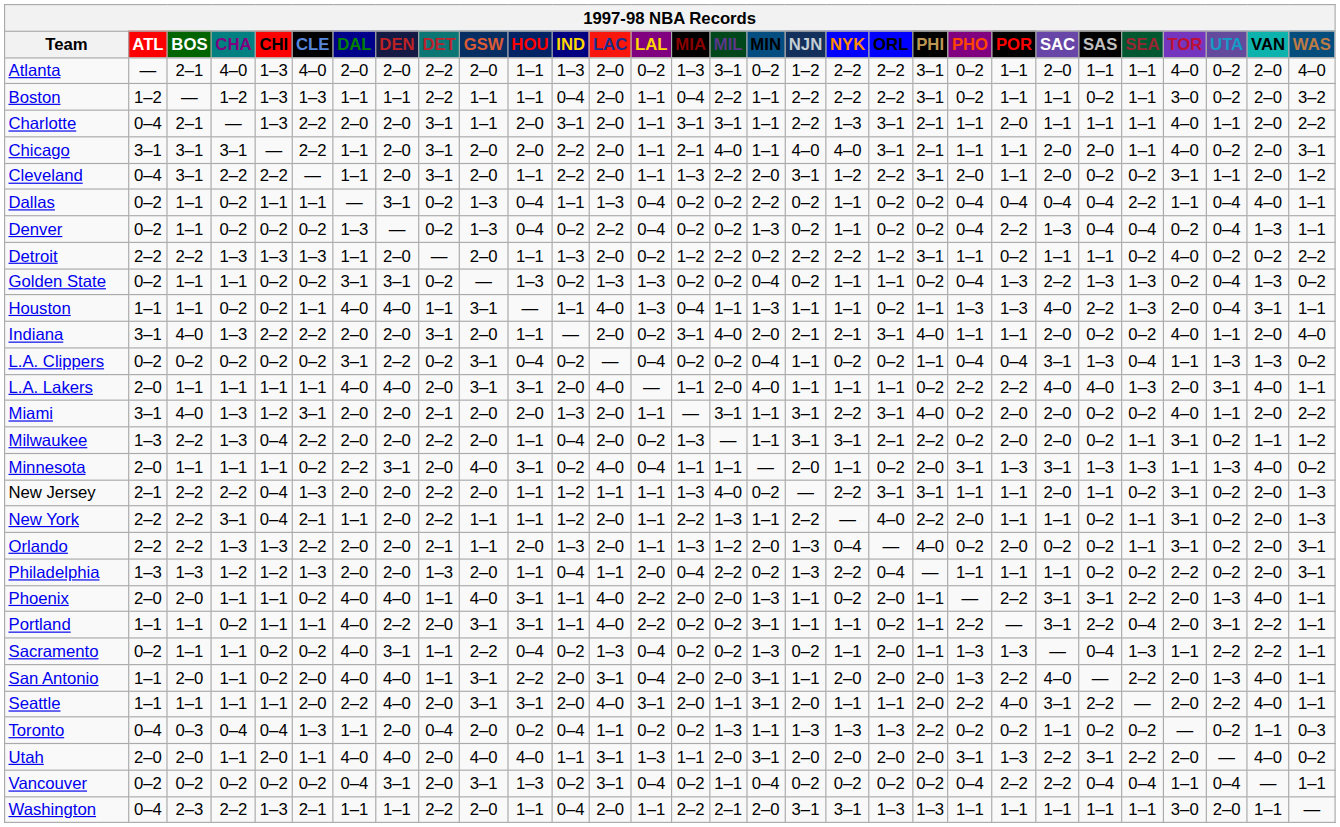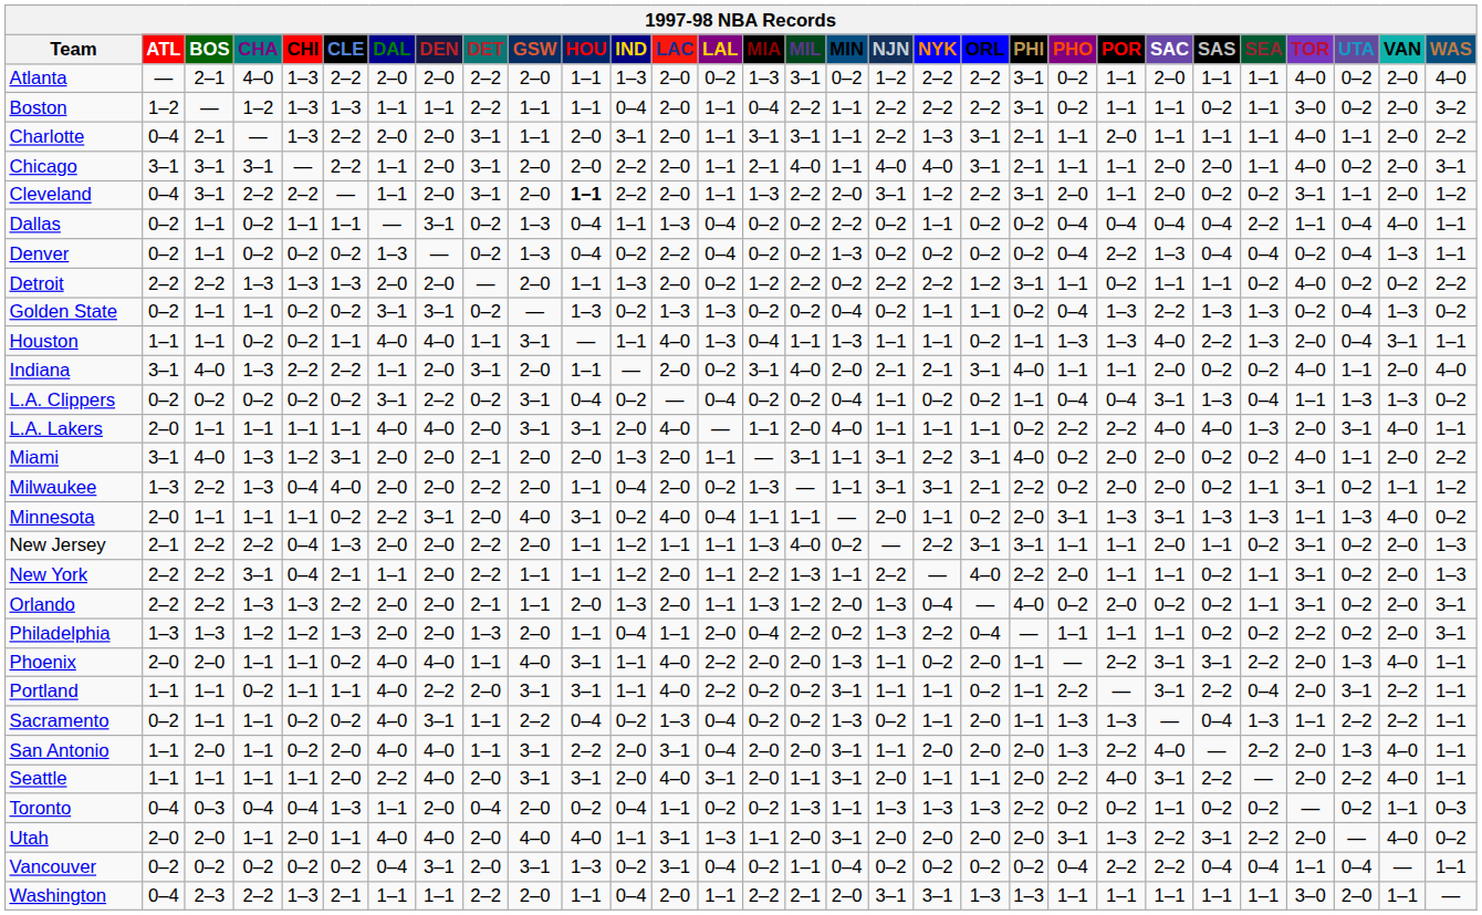 <table class="wikitable" style="font-size:90%; text-align:center;">
 <tr>
 <th colspan=30>1997-98 NBA Records</th>
 </tr>
 <tr>
 <th width=100>Team</th>
 <th style="background:#FF0000;color:#FFFFFF;width=35">ATL</th>
 <th style="background:#006400;color:#FFFFFF;width=35">BOS</th>
 <th style="background:#008080;color:#800080;width=35">CHA</th>
 <th style="background:#FF0000;color:#000000;width=35">CHI</th>
 <th style="background:#000000;color:#5787DC;width=35">CLE</th>
 <th style="background:#00008B;color:#008000;width=35">DAL</th>
 <th style="background:#141A44;color:#BC2224;width=35">DEN</th>
 <th style="background:#0C7674;color:#BB222C;width=35">DET</th>
 <th style="background:#072E63;color:#DC5A34;width=35">GSW</th>
 <th style="background:#002366;color:#FF0000;width=35">HOU</th>
 <th style="background:#000080;color:#FFD700;width=35">IND</th>
 <th style="background:#F9160D;color:#1A2E8B;width=35">LAC</th>
 <th style="background:#800080;color:#FFD700;width=35">LAL</th>
 <th style="background:#000000;color:#8B0000;width=35">MIA</th>
 <th style="background:#00471B;color:#5C378A;width=35">MIL</th>
 <th style="background:#044D80;color:#000000;width=35">MIN</th>
 <th style="background:#12305B;color:#C4CED4;width=35">NJN</th>
 <th style="background:#0000FF;color:#FF8C00;width=35">NYK</th>
 <th style="background:#0000FF;color:#000000;width=35">ORL</th>
 <th style="background:#000000;color:#BB9754;width=35">PHI</th>
 <th style="background:#800080;color:#FF4500;width=35">PHO</th>
 <th style="background:#000000;color:#FF0000;width=35">POR</th>
 <th style="background:#6846A8;color:#FFFFFF;width=35">SAC</th>
 <th style="background:#000000;color:#C0C0C0;width=35">SAS</th>
 <th style="background:#005831;color:#992634;width=35">SEA</th>
 <th style="background:#7436BF;color:#BE0F34;width=35">TOR</th>
 <th style="background:#644A9C;color:#149BC7;width=35">UTA</th>
 <th style="background:#0CB2AC;color:#000000;width=35">VAN</th>
 <th style="background:#044D7D;color:#BC7A44;width=35">WAS</th>
 </tr>
 <tr>
 <td style="text-align:left;"><a href='#'>Atlanta</a></td>
 <td>—</td>
 <td>2–1</td>
 <td>4–0</td>
 <td>1–3</td>
-<td>4–0</td>
+<td>2–2</td>
 <td>2–0</td>
 <td>2–0</td>
 <td>2–2</td>
 <td>2–0</td>
 <td>1–1</td>
 <td>1–3</td>
 <td>2–0</td>
 <td>0–2</td>
 <td>1–3</td>
 <td>3–1</td>
 <td>0–2</td>
 <td>1–2</td>
 <td>2–2</td>
 <td>2–2</td>
 <td>3–1</td>
 <td>0–2</td>
 <td>1–1</td>
 <td>2–0</td>
 <td>1–1</td>
 <td>1–1</td>
 <td>4–0</td>
 <td>0–2</td>
 <td>2–0</td>
 <td>4–0</td>
 </tr>
 <tr>
 <td style="text-align:left;"><a href='#'>Boston</a></td>
 <td>1–2</td>
 <td>—</td>
 <td>1–2</td>
 <td>1–3</td>
 <td>1–3</td>
 <td>1–1</td>
 <td>1–1</td>
 <td>2–2</td>
 <td>1–1</td>
 <td>1–1</td>
 <td>0–4</td>
 <td>2–0</td>
 <td>1–1</td>
 <td>0–4</td>
 <td>2–2</td>
 <td>1–1</td>
 <td>2–2</td>
 <td>2–2</td>
 <td>2–2</td>
 <td>3–1</td>
 <td>0–2</td>
 <td>1–1</td>
 <td>1–1</td>
 <td>0–2</td>
 <td>1–1</td>
 <td>3–0</td>
 <td>0–2</td>
 <td>2–0</td>
 <td>3–2</td>
 </tr>
 <tr>
 <td style="text-align:left;"><a href='#'>Charlotte</a></td>
 <td>0–4</td>
 <td>2–1</td>
 <td>—</td>
 <td>1–3</td>
 <td>2–2</td>
 <td>2–0</td>
 <td>2–0</td>
 <td>3–1</td>
 <td>1–1</td>
 <td>2–0</td>
 <td>3–1</td>
 <td>2–0</td>
 <td>1–1</td>
 <td>3–1</td>
 <td>3–1</td>
 <td>1–1</td>
 <td>2–2</td>
 <td>1–3</td>
 <td>3–1</td>
 <td>2–1</td>
 <td>1–1</td>
 <td>2–0</td>
 <td>1–1</td>
 <td>1–1</td>
 <td>1–1</td>
 <td>4–0</td>
 <td>1–1</td>
 <td>2–0</td>
 <td>2–2</td>
 </tr>
 <tr>
 <td style="text-align:left;"><a href='#'>Chicago</a></td>
 <td>3–1</td>
 <td>3–1</td>
 <td>3–1</td>
 <td>—</td>
 <td>2–2</td>
 <td>1–1</td>
 <td>2–0</td>
 <td>3–1</td>
 <td>2–0</td>
 <td>2–0</td>
 <td>2–2</td>
 <td>2–0</td>
 <td>1–1</td>
 <td>2–1</td>
 <td>4–0</td>
 <td>1–1</td>
 <td>4–0</td>
 <td>4–0</td>
 <td>3–1</td>
 <td>2–1</td>
 <td>1–1</td>
 <td>1–1</td>
 <td>2–0</td>
 <td>2–0</td>
 <td>1–1</td>
 <td>4–0</td>
 <td>0–2</td>
 <td>2–0</td>
 <td>3–1</td>
 </tr>
 <tr>
 <td style="text-align:left;"><a href='#'>Cleveland</a></td>
 <td>0–4</td>
 <td>3–1</td>
 <td>2–2</td>
 <td>2–2</td>
 <td>—</td>
 <td>1–1</td>
 <td>2–0</td>
 <td>3–1</td>
 <td>2–0</td>
-<td>1–1</td>
+<td><strong>1–1</strong></td>
 <td>2–2</td>
 <td>2–0</td>
 <td>1–1</td>
 <td>1–3</td>
 <td>2–2</td>
 <td>2–0</td>
 <td>3–1</td>
 <td>1–2</td>
 <td>2–2</td>
 <td>3–1</td>
 <td>2–0</td>
 <td>1–1</td>
 <td>2–0</td>
 <td>0–2</td>
 <td>0–2</td>
 <td>3–1</td>
 <td>1–1</td>
 <td>2–0</td>
 <td>1–2</td>
 </tr>
 <tr>
 <td style="text-align:left;"><a href='#'>Dallas</a></td>
 <td>0–2</td>
 <td>1–1</td>
 <td>0–2</td>
 <td>1–1</td>
 <td>1–1</td>
 <td>—</td>
 <td>3–1</td>
 <td>0–2</td>
 <td>1–3</td>
 <td>0–4</td>
 <td>1–1</td>
 <td>1–3</td>
 <td>0–4</td>
 <td>0–2</td>
 <td>0–2</td>
 <td>2–2</td>
 <td>0–2</td>
 <td>1–1</td>
 <td>0–2</td>
 <td>0–2</td>
 <td>0–4</td>
 <td>0–4</td>
 <td>0–4</td>
 <td>0–4</td>
 <td>2–2</td>
 <td>1–1</td>
 <td>0–4</td>
 <td>4–0</td>
 <td>1–1</td>
 </tr>
 <tr>
 <td style="text-align:left;"><a href='#'>Denver</a></td>
 <td>0–2</td>
 <td>1–1</td>
 <td>0–2</td>
 <td>0–2</td>
 <td>0–2</td>
 <td>1–3</td>
 <td>—</td>
 <td>0–2</td>
 <td>1–3</td>
 <td>0–4</td>
 <td>0–2</td>
 <td>2–2</td>
 <td>0–4</td>
 <td>0–2</td>
 <td>0–2</td>
 <td>1–3</td>
 <td>0–2</td>
-<td>1–1</td>
+<td>0–2</td>
 <td>0–2</td>
 <td>0–2</td>
 <td>0–4</td>
 <td>2–2</td>
 <td>1–3</td>
 <td>0–4</td>
 <td>0–4</td>
 <td>0–2</td>
 <td>0–4</td>
 <td>1–3</td>
 <td>1–1</td>
 </tr>
 <tr>
 <td style="text-align:left;"><a href='#'>Detroit</a></td>
 <td>2–2</td>
 <td>2–2</td>
 <td>1–3</td>
 <td>1–3</td>
 <td>1–3</td>
-<td>1–1</td>
+<td>2–0</td>
 <td>2–0</td>
 <td>—</td>
 <td>2–0</td>
 <td>1–1</td>
 <td>1–3</td>
 <td>2–0</td>
 <td>0–2</td>
 <td>1–2</td>
 <td>2–2</td>
 <td>0–2</td>
 <td>2–2</td>
 <td>2–2</td>
 <td>1–2</td>
 <td>3–1</td>
 <td>1–1</td>
 <td>0–2</td>
 <td>1–1</td>
 <td>1–1</td>
 <td>0–2</td>
 <td>4–0</td>
 <td>0–2</td>
 <td>0–2</td>
 <td>2–2</td>
 </tr>
 <tr>
 <td style="text-align:left;"><a href='#'>Golden State</a></td>
 <td>0–2</td>
 <td>1–1</td>
 <td>1–1</td>
 <td>0–2</td>
 <td>0–2</td>
 <td>3–1</td>
 <td>3–1</td>
 <td>0–2</td>
 <td>—</td>
 <td>1–3</td>
 <td>0–2</td>
 <td>1–3</td>
 <td>1–3</td>
 <td>0–2</td>
 <td>0–2</td>
 <td>0–4</td>
 <td>0–2</td>
 <td>1–1</td>
 <td>1–1</td>
 <td>0–2</td>
 <td>0–4</td>
 <td>1–3</td>
 <td>2–2</td>
 <td>1–3</td>
 <td>1–3</td>
 <td>0–2</td>
 <td>0–4</td>
 <td>1–3</td>
 <td>0–2</td>
 </tr>
 <tr>
 <td style="text-align:left;"><a href='#'>Houston</a></td>
 <td>1–1</td>
 <td>1–1</td>
 <td>0–2</td>
 <td>0–2</td>
 <td>1–1</td>
 <td>4–0</td>
 <td>4–0</td>
 <td>1–1</td>
 <td>3–1</td>
 <td>—</td>
 <td>1–1</td>
 <td>4–0</td>
 <td>1–3</td>
 <td>0–4</td>
 <td>1–1</td>
 <td>1–3</td>
 <td>1–1</td>
 <td>1–1</td>
 <td>0–2</td>
 <td>1–1</td>
 <td>1–3</td>
 <td>1–3</td>
 <td>4–0</td>
 <td>2–2</td>
 <td>1–3</td>
 <td>2–0</td>
 <td>0–4</td>
 <td>3–1</td>
 <td>1–1</td>
 </tr>
 <tr>
 <td style="text-align:left;"><a href='#'>Indiana</a></td>
 <td>3–1</td>
 <td>4–0</td>
 <td>1–3</td>
 <td>2–2</td>
 <td>2–2</td>
-<td>2–0</td>
+<td>1–1</td>
 <td>2–0</td>
 <td>3–1</td>
 <td>2–0</td>
 <td>1–1</td>
 <td>—</td>
 <td>2–0</td>
 <td>0–2</td>
 <td>3–1</td>
 <td>4–0</td>
 <td>2–0</td>
 <td>2–1</td>
 <td>2–1</td>
 <td>3–1</td>
 <td>4–0</td>
 <td>1–1</td>
 <td>1–1</td>
 <td>2–0</td>
 <td>0–2</td>
 <td>0–2</td>
 <td>4–0</td>
 <td>1–1</td>
 <td>2–0</td>
 <td>4–0</td>
 </tr>
 <tr>
 <td style="text-align:left;"><a href='#'>L.A. Clippers</a></td>
 <td>0–2</td>
 <td>0–2</td>
 <td>0–2</td>
 <td>0–2</td>
 <td>0–2</td>
 <td>3–1</td>
 <td>2–2</td>
 <td>0–2</td>
 <td>3–1</td>
 <td>0–4</td>
 <td>0–2</td>
 <td>—</td>
 <td>0–4</td>
 <td>0–2</td>
 <td>0–2</td>
 <td>0–4</td>
 <td>1–1</td>
 <td>0–2</td>
 <td>0–2</td>
 <td>1–1</td>
 <td>0–4</td>
 <td>0–4</td>
 <td>3–1</td>
 <td>1–3</td>
 <td>0–4</td>
 <td>1–1</td>
 <td>1–3</td>
 <td>1–3</td>
 <td>0–2</td>
 </tr>
 <tr>
 <td style="text-align:left;"><a href='#'>L.A. Lakers</a></td>
 <td>2–0</td>
 <td>1–1</td>
 <td>1–1</td>
 <td>1–1</td>
 <td>1–1</td>
 <td>4–0</td>
 <td>4–0</td>
 <td>2–0</td>
 <td>3–1</td>
 <td>3–1</td>
 <td>2–0</td>
 <td>4–0</td>
 <td>—</td>
 <td>1–1</td>
 <td>2–0</td>
 <td>4–0</td>
 <td>1–1</td>
 <td>1–1</td>
 <td>1–1</td>
 <td>0–2</td>
 <td>2–2</td>
 <td>2–2</td>
 <td>4–0</td>
 <td>4–0</td>
 <td>1–3</td>
 <td>2–0</td>
 <td>3–1</td>
 <td>4–0</td>
 <td>1–1</td>
 </tr>
 <tr>
 <td style="text-align:left;"><a href='#'>Miami</a></td>
 <td>3–1</td>
 <td>4–0</td>
 <td>1–3</td>
 <td>1–2</td>
 <td>3–1</td>
 <td>2–0</td>
 <td>2–0</td>
 <td>2–1</td>
 <td>2–0</td>
 <td>2–0</td>
 <td>1–3</td>
 <td>2–0</td>
 <td>1–1</td>
 <td>—</td>
 <td>3–1</td>
 <td>1–1</td>
 <td>3–1</td>
 <td>2–2</td>
 <td>3–1</td>
 <td>4–0</td>
 <td>0–2</td>
 <td>2–0</td>
 <td>2–0</td>
 <td>0–2</td>
 <td>0–2</td>
 <td>4–0</td>
 <td>1–1</td>
 <td>2–0</td>
 <td>2–2</td>
 </tr>
 <tr>
 <td style="text-align:left;"><a href='#'>Milwaukee</a></td>
 <td>1–3</td>
 <td>2–2</td>
 <td>1–3</td>
 <td>0–4</td>
-<td>2–2</td>
+<td>4–0</td>
 <td>2–0</td>
 <td>2–0</td>
 <td>2–2</td>
 <td>2–0</td>
 <td>1–1</td>
 <td>0–4</td>
 <td>2–0</td>
 <td>0–2</td>
 <td>1–3</td>
 <td>—</td>
 <td>1–1</td>
 <td>3–1</td>
 <td>3–1</td>
 <td>2–1</td>
 <td>2–2</td>
 <td>0–2</td>
 <td>2–0</td>
 <td>2–0</td>
 <td>0–2</td>
 <td>1–1</td>
 <td>3–1</td>
 <td>0–2</td>
 <td>1–1</td>
 <td>1–2</td>
 </tr>
 <tr>
 <td style="text-align:left;"><a href='#'>Minnesota</a></td>
 <td>2–0</td>
 <td>1–1</td>
 <td>1–1</td>
 <td>1–1</td>
 <td>0–2</td>
 <td>2–2</td>
 <td>3–1</td>
 <td>2–0</td>
 <td>4–0</td>
 <td>3–1</td>
 <td>0–2</td>
 <td>4–0</td>
 <td>0–4</td>
 <td>1–1</td>
 <td>1–1</td>
 <td>—</td>
 <td>2–0</td>
 <td>1–1</td>
 <td>0–2</td>
 <td>2–0</td>
 <td>3–1</td>
 <td>1–3</td>
 <td>3–1</td>
 <td>1–3</td>
 <td>1–3</td>
 <td>1–1</td>
 <td>1–3</td>
 <td>4–0</td>
 <td>0–2</td>
 </tr>
 <tr>
 <td style="text-align:left;">New Jersey</td>
 <td>2–1</td>
 <td>2–2</td>
 <td>2–2</td>
 <td>0–4</td>
 <td>1–3</td>
 <td>2–0</td>
 <td>2–0</td>
 <td>2–2</td>
 <td>2–0</td>
 <td>1–1</td>
 <td>1–2</td>
 <td>1–1</td>
 <td>1–1</td>
 <td>1–3</td>
 <td>4–0</td>
 <td>0–2</td>
 <td>—</td>
 <td>2–2</td>
 <td>3–1</td>
 <td>3–1</td>
 <td>1–1</td>
 <td>1–1</td>
 <td>2–0</td>
 <td>1–1</td>
 <td>0–2</td>
 <td>3–1</td>
 <td>0–2</td>
 <td>2–0</td>
 <td>1–3</td>
 </tr>
 <tr>
 <td style="text-align:left;"><a href='#'>New York</a></td>
 <td>2–2</td>
 <td>2–2</td>
 <td>3–1</td>
 <td>0–4</td>
 <td>2–1</td>
 <td>1–1</td>
 <td>2–0</td>
 <td>2–2</td>
 <td>1–1</td>
 <td>1–1</td>
 <td>1–2</td>
 <td>2–0</td>
 <td>1–1</td>
 <td>2–2</td>
 <td>1–3</td>
 <td>1–1</td>
 <td>2–2</td>
 <td>—</td>
 <td>4–0</td>
 <td>2–2</td>
 <td>2–0</td>
 <td>1–1</td>
 <td>1–1</td>
 <td>0–2</td>
 <td>1–1</td>
 <td>3–1</td>
 <td>0–2</td>
 <td>2–0</td>
 <td>1–3</td>
 </tr>
 <tr>
 <td style="text-align:left;"><a href='#'>Orlando</a></td>
 <td>2–2</td>
 <td>2–2</td>
 <td>1–3</td>
 <td>1–3</td>
 <td>2–2</td>
 <td>2–0</td>
 <td>2–0</td>
 <td>2–1</td>
 <td>1–1</td>
 <td>2–0</td>
 <td>1–3</td>
 <td>2–0</td>
 <td>1–1</td>
 <td>1–3</td>
 <td>1–2</td>
 <td>2–0</td>
 <td>1–3</td>
 <td>0–4</td>
 <td>—</td>
 <td>4–0</td>
 <td>0–2</td>
 <td>2–0</td>
 <td>0–2</td>
 <td>0–2</td>
 <td>1–1</td>
 <td>3–1</td>
 <td>0–2</td>
 <td>2–0</td>
 <td>3–1</td>
 </tr>
 <tr>
 <td style="text-align:left;"><a href='#'>Philadelphia</a></td>
 <td>1–3</td>
 <td>1–3</td>
 <td>1–2</td>
 <td>1–2</td>
 <td>1–3</td>
 <td>2–0</td>
 <td>2–0</td>
 <td>1–3</td>
 <td>2–0</td>
 <td>1–1</td>
 <td>0–4</td>
 <td>1–1</td>
 <td>2–0</td>
 <td>0–4</td>
 <td>2–2</td>
 <td>0–2</td>
 <td>1–3</td>
 <td>2–2</td>
 <td>0–4</td>
 <td>—</td>
 <td>1–1</td>
 <td>1–1</td>
 <td>1–1</td>
 <td>0–2</td>
 <td>0–2</td>
 <td>2–2</td>
 <td>0–2</td>
 <td>2–0</td>
 <td>3–1</td>
 </tr>
 <tr>
 <td style="text-align:left;"><a href='#'>Phoenix</a></td>
 <td>2–0</td>
 <td>2–0</td>
 <td>1–1</td>
 <td>1–1</td>
 <td>0–2</td>
 <td>4–0</td>
 <td>4–0</td>
 <td>1–1</td>
 <td>4–0</td>
 <td>3–1</td>
 <td>1–1</td>
 <td>4–0</td>
 <td>2–2</td>
 <td>2–0</td>
 <td>2–0</td>
 <td>1–3</td>
 <td>1–1</td>
 <td>0–2</td>
 <td>2–0</td>
 <td>1–1</td>
 <td>—</td>
 <td>2–2</td>
 <td>3–1</td>
 <td>3–1</td>
 <td>2–2</td>
 <td>2–0</td>
 <td>1–3</td>
 <td>4–0</td>
 <td>1–1</td>
 </tr>
 <tr>
 <td style="text-align:left;"><a href='#'>Portland</a></td>
 <td>1–1</td>
 <td>1–1</td>
 <td>0–2</td>
 <td>1–1</td>
 <td>1–1</td>
 <td>4–0</td>
 <td>2–2</td>
 <td>2–0</td>
 <td>3–1</td>
 <td>3–1</td>
 <td>1–1</td>
 <td>4–0</td>
 <td>2–2</td>
 <td>0–2</td>
 <td>0–2</td>
 <td>3–1</td>
 <td>1–1</td>
 <td>1–1</td>
 <td>0–2</td>
 <td>1–1</td>
 <td>2–2</td>
 <td>—</td>
 <td>3–1</td>
 <td>2–2</td>
 <td>0–4</td>
 <td>2–0</td>
 <td>3–1</td>
 <td>2–2</td>
 <td>1–1</td>
 </tr>
 <tr>
 <td style="text-align:left;"><a href='#'>Sacramento</a></td>
 <td>0–2</td>
 <td>1–1</td>
 <td>1–1</td>
 <td>0–2</td>
 <td>0–2</td>
 <td>4–0</td>
 <td>3–1</td>
 <td>1–1</td>
 <td>2–2</td>
 <td>0–4</td>
 <td>0–2</td>
 <td>1–3</td>
 <td>0–4</td>
 <td>0–2</td>
 <td>0–2</td>
 <td>1–3</td>
 <td>0–2</td>
 <td>1–1</td>
 <td>2–0</td>
 <td>1–1</td>
 <td>1–3</td>
 <td>1–3</td>
 <td>—</td>
 <td>0–4</td>
 <td>1–3</td>
 <td>1–1</td>
 <td>2–2</td>
 <td>2–2</td>
 <td>1–1</td>
 </tr>
 <tr>
 <td style="text-align:left;"><a href='#'>San Antonio</a></td>
 <td>1–1</td>
 <td>2–0</td>
 <td>1–1</td>
 <td>0–2</td>
 <td>2–0</td>
 <td>4–0</td>
 <td>4–0</td>
 <td>1–1</td>
 <td>3–1</td>
 <td>2–2</td>
 <td>2–0</td>
 <td>3–1</td>
 <td>0–4</td>
 <td>2–0</td>
 <td>2–0</td>
 <td>3–1</td>
 <td>1–1</td>
 <td>2–0</td>
 <td>2–0</td>
 <td>2–0</td>
 <td>1–3</td>
 <td>2–2</td>
 <td>4–0</td>
 <td>—</td>
 <td>2–2</td>
 <td>2–0</td>
 <td>1–3</td>
 <td>4–0</td>
 <td>1–1</td>
 </tr>
 <tr>
 <td style="text-align:left;"><a href='#'>Seattle</a></td>
 <td>1–1</td>
 <td>1–1</td>
 <td>1–1</td>
 <td>1–1</td>
 <td>2–0</td>
 <td>2–2</td>
 <td>4–0</td>
 <td>2–0</td>
 <td>3–1</td>
 <td>3–1</td>
 <td>2–0</td>
 <td>4–0</td>
 <td>3–1</td>
 <td>2–0</td>
 <td>1–1</td>
 <td>3–1</td>
 <td>2–0</td>
 <td>1–1</td>
 <td>1–1</td>
 <td>2–0</td>
 <td>2–2</td>
 <td>4–0</td>
 <td>3–1</td>
 <td>2–2</td>
 <td>—</td>
 <td>2–0</td>
 <td>2–2</td>
 <td>4–0</td>
 <td>1–1</td>
 </tr>
 <tr>
 <td style="text-align:left;"><a href='#'>Toronto</a></td>
 <td>0–4</td>
 <td>0–3</td>
 <td>0–4</td>
 <td>0–4</td>
 <td>1–3</td>
 <td>1–1</td>
 <td>2–0</td>
 <td>0–4</td>
 <td>2–0</td>
 <td>0–2</td>
 <td>0–4</td>
 <td>1–1</td>
 <td>0–2</td>
 <td>0–2</td>
 <td>1–3</td>
 <td>1–1</td>
 <td>1–3</td>
 <td>1–3</td>
 <td>1–3</td>
 <td>2–2</td>
 <td>0–2</td>
 <td>0–2</td>
 <td>1–1</td>
 <td>0–2</td>
 <td>0–2</td>
 <td>—</td>
 <td>0–2</td>
 <td>1–1</td>
 <td>0–3</td>
 </tr>
 <tr>
 <td style="text-align:left;"><a href='#'>Utah</a></td>
 <td>2–0</td>
 <td>2–0</td>
 <td>1–1</td>
 <td>2–0</td>
 <td>1–1</td>
 <td>4–0</td>
 <td>4–0</td>
 <td>2–0</td>
 <td>4–0</td>
 <td>4–0</td>
 <td>1–1</td>
 <td>3–1</td>
 <td>1–3</td>
 <td>1–1</td>
 <td>2–0</td>
 <td>3–1</td>
 <td>2–0</td>
 <td>2–0</td>
 <td>2–0</td>
 <td>2–0</td>
 <td>3–1</td>
 <td>1–3</td>
 <td>2–2</td>
 <td>3–1</td>
 <td>2–2</td>
 <td>2–0</td>
 <td>—</td>
 <td>4–0</td>
 <td>0–2</td>
 </tr>
 <tr>
 <td style="text-align:left;"><a href='#'>Vancouver</a></td>
 <td>0–2</td>
 <td>0–2</td>
 <td>0–2</td>
 <td>0–2</td>
 <td>0–2</td>
 <td>0–4</td>
 <td>3–1</td>
 <td>2–0</td>
 <td>3–1</td>
 <td>1–3</td>
 <td>0–2</td>
 <td>3–1</td>
 <td>0–4</td>
 <td>0–2</td>
 <td>1–1</td>
 <td>0–4</td>
 <td>0–2</td>
 <td>0–2</td>
 <td>0–2</td>
 <td>0–2</td>
 <td>0–4</td>
 <td>2–2</td>
 <td>2–2</td>
 <td>0–4</td>
 <td>0–4</td>
 <td>1–1</td>
 <td>0–4</td>
 <td>—</td>
 <td>1–1</td>
 </tr>
 <tr>
 <td style="text-align:left;"><a href='#'>Washington</a></td>
 <td>0–4</td>
 <td>2–3</td>
 <td>2–2</td>
 <td>1–3</td>
 <td>2–1</td>
 <td>1–1</td>
 <td>1–1</td>
 <td>2–2</td>
 <td>2–0</td>
 <td>1–1</td>
 <td>0–4</td>
 <td>2–0</td>
 <td>1–1</td>
 <td>2–2</td>
 <td>2–1</td>
 <td>2–0</td>
 <td>3–1</td>
 <td>3–1</td>
 <td>1–3</td>
 <td>1–3</td>
 <td>1–1</td>
 <td>1–1</td>
 <td>1–1</td>
 <td>1–1</td>
 <td>1–1</td>
 <td>3–0</td>
 <td>2–0</td>
 <td>1–1</td>
 <td>—</td>
 </tr>
 </table>
